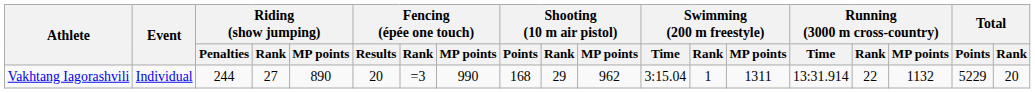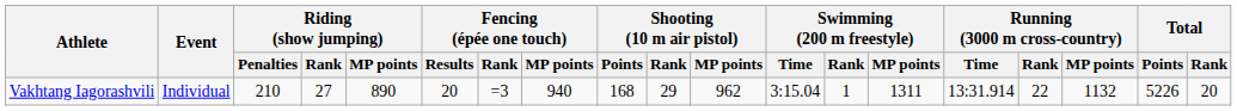 <table class=wikitable style=font-size:90%;text-align:center>
 <tr>
 <th rowspan=2>Athlete</th>
 <th rowspan=2>Event</th>
 <th colspan=3>Riding<br><span>(show jumping)</span></th>
 <th colspan=3>Fencing<br><span>(épée one touch)</span></th>
 <th colspan=3>Shooting<br><span>(10 m air pistol)</span></th>
 <th colspan=3>Swimming<br><span>(200 m freestyle)</span></th>
 <th colspan=3>Running<br><span>(3000 m cross-country)</span></th>
 <th colspan=2>Total</th>
 </tr>
 <tr style=font-size:95%>
 <th>Penalties</th>
 <th>Rank</th>
 <th>MP points</th>
 <th>Results</th>
 <th>Rank</th>
 <th>MP points</th>
 <th>Points</th>
 <th>Rank</th>
 <th>MP points</th>
 <th>Time</th>
 <th>Rank</th>
 <th>MP points</th>
 <th>Time</th>
 <th>Rank</th>
 <th>MP points</th>
 <th>Points</th>
 <th>Rank</th>
 </tr>
 <tr>
 <td align=left><a href='#'>Vakhtang Iagorashvili</a></td>
 <td align=left><a href='#'>Individual</a></td>
-<td>244</td>
+<td>210</td>
 <td>27</td>
 <td>890</td>
 <td>20</td>
 <td>=3</td>
-<td>990</td>
+<td>940</td>
 <td>168</td>
 <td>29</td>
 <td>962</td>
 <td>3:15.04</td>
 <td>1</td>
 <td>1311</td>
 <td>13:31.914</td>
 <td>22</td>
 <td>1132</td>
-<td>5229</td>
+<td>5226</td>
 <td>20</td>
 </tr>
 </table>
